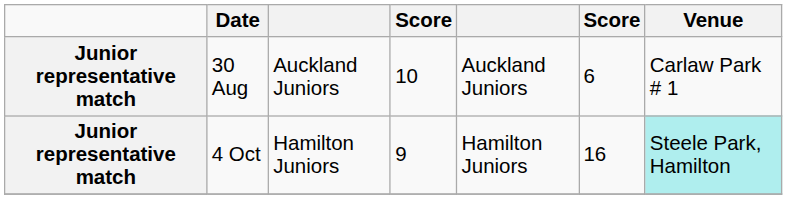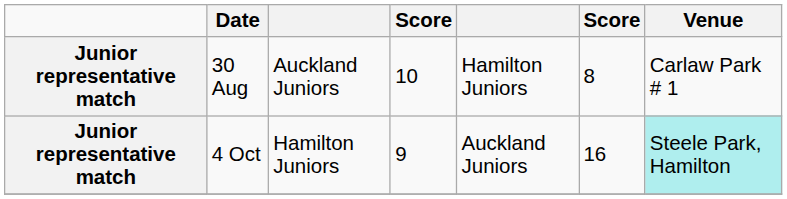 <table class="wikitable mw-collapsible">
 <tr>
 <td></td>
 <th scope="col">Date</th>
 <th scope="col"></th>
 <th scope="col">Score</th>
 <th scope="col"></th>
 <th scope="col">Score</th>
 <th scope="col">Venue</th>
 </tr>
 <tr>
 <th scope="row">Junior representative match</th>
 <td>30 Aug </td>
 <td>Auckland Juniors</td>
 <td>10</td>
-<td>Auckland Juniors</td>
-<td>6</td>
+<td>Hamilton Juniors</td>
+<td>8</td>
 <td>Carlaw Park # 1</td>
 </tr>
 <tr>
 <th scope="row">Junior representative match</th>
 <td>4 Oct </td>
 <td>Hamilton Juniors</td>
 <td>9</td>
-<td>Hamilton Juniors</td>
+<td>Auckland Juniors</td>
 <td>16</td>
 <td style="background: paleturquoise;">Steele Park, Hamilton</td>
 </tr>
 <tr>
 </tr>
 </table>
